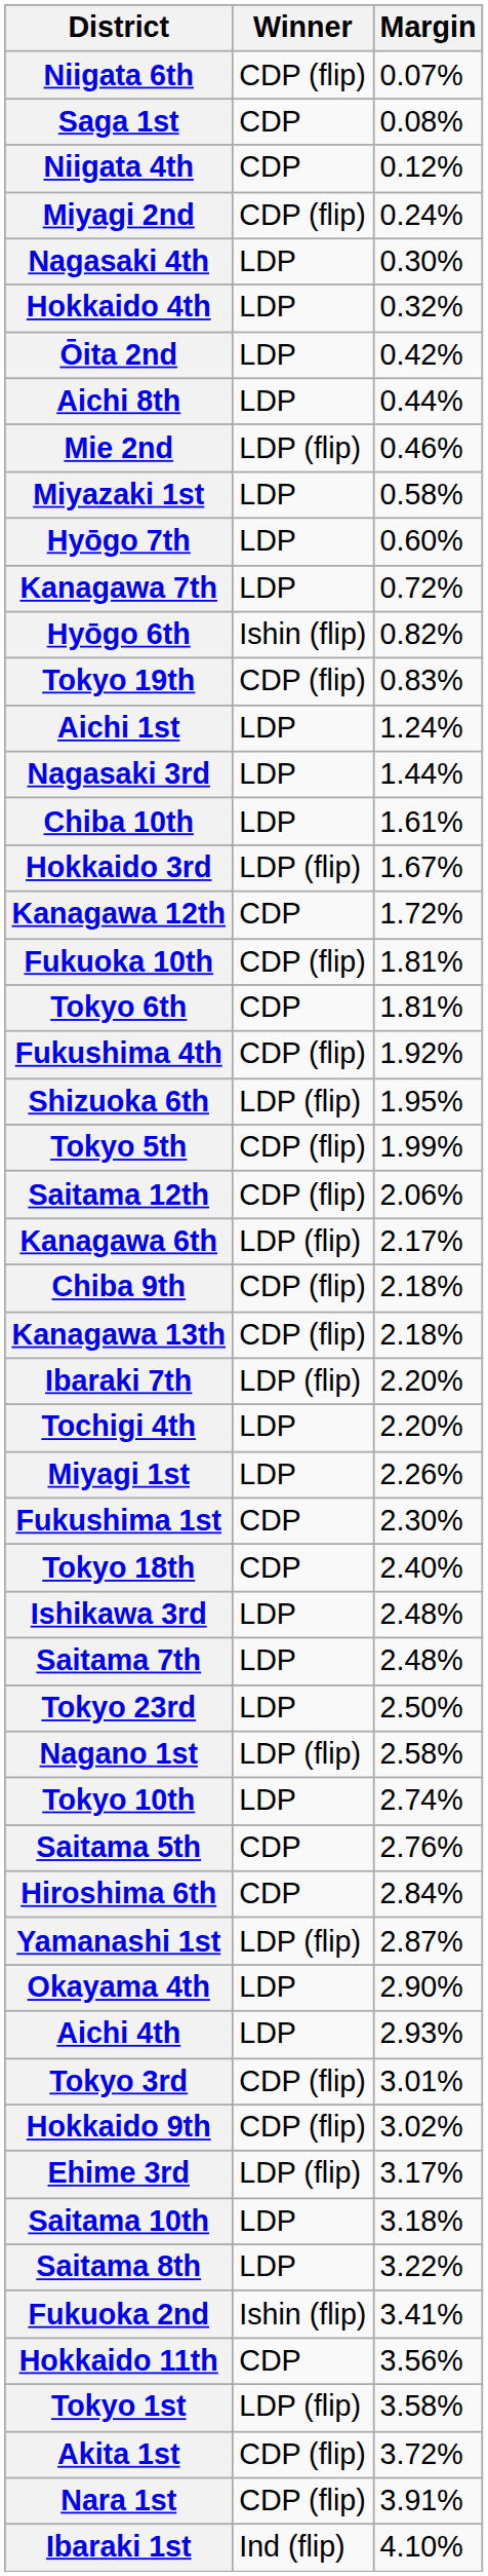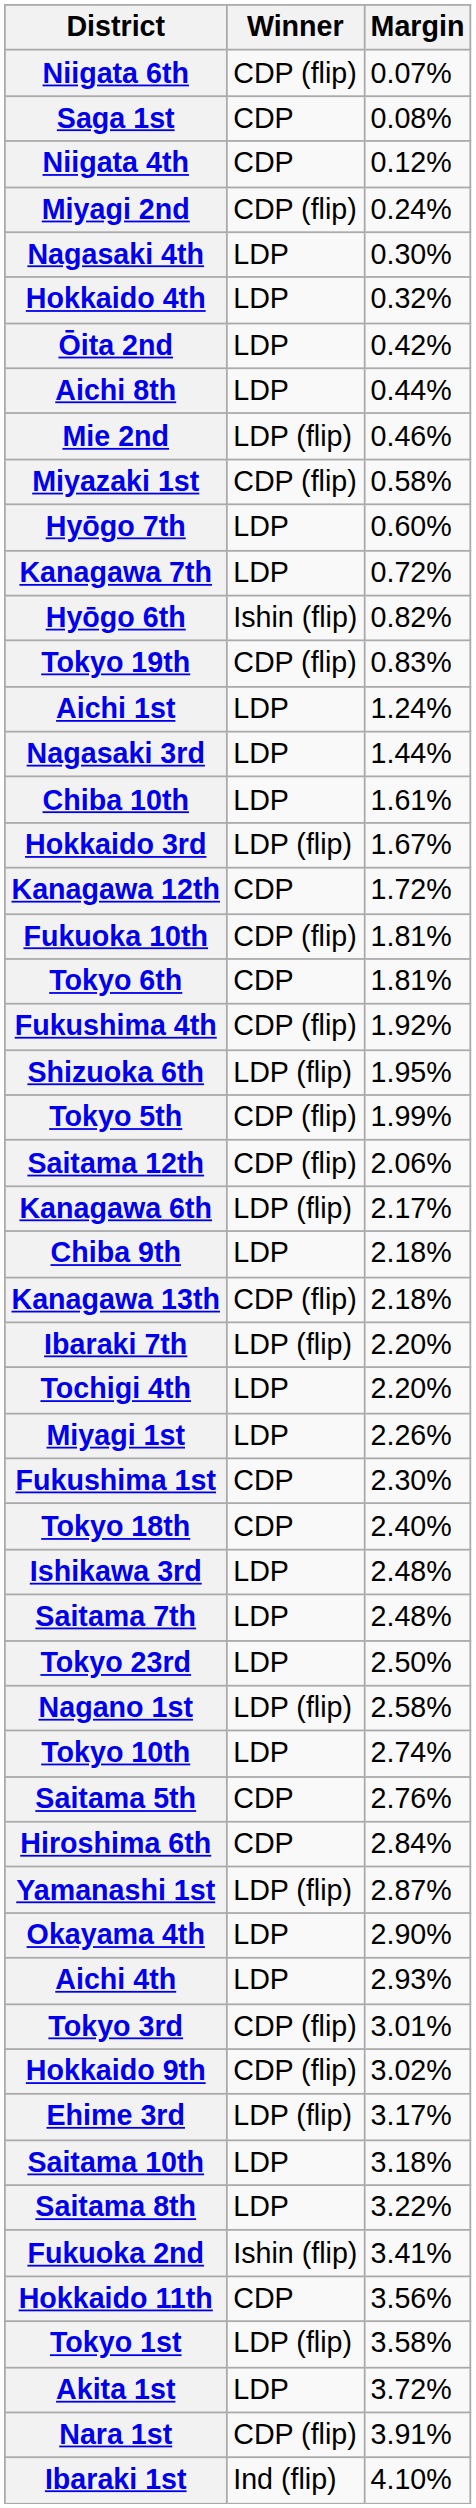 <table class="wikitable sortable">
 <tr>
 <th>District</th>
 <th>Winner</th>
 <th>Margin</th>
 </tr>
 <tr>
 <th><a href='#'>Niigata 6th</a></th>
 <td>CDP (flip)</td>
 <td>0.07%</td>
 </tr>
 <tr>
 <th><a href='#'>Saga 1st</a></th>
 <td>CDP</td>
 <td>0.08%</td>
 </tr>
 <tr>
 <th><a href='#'>Niigata 4th</a></th>
 <td>CDP</td>
 <td>0.12%</td>
 </tr>
 <tr>
 <th><a href='#'>Miyagi 2nd</a></th>
 <td>CDP (flip)</td>
 <td>0.24%</td>
 </tr>
 <tr>
 <th><a href='#'>Nagasaki 4th</a></th>
 <td>LDP</td>
 <td>0.30%</td>
 </tr>
 <tr>
 <th><a href='#'>Hokkaido 4th</a></th>
 <td>LDP</td>
 <td>0.32%</td>
 </tr>
 <tr>
 <th><a href='#'>Ōita 2nd</a></th>
 <td>LDP</td>
 <td>0.42%</td>
 </tr>
 <tr>
 <th><a href='#'>Aichi 8th</a></th>
 <td>LDP</td>
 <td>0.44%</td>
 </tr>
 <tr>
 <th><a href='#'>Mie 2nd</a></th>
 <td>LDP (flip)</td>
 <td>0.46%</td>
 </tr>
 <tr>
 <th><a href='#'>Miyazaki 1st</a></th>
-<td>LDP</td>
+<td>CDP (flip)</td>
 <td>0.58%</td>
 </tr>
 <tr>
 <th><a href='#'>Hyōgo 7th</a></th>
 <td>LDP</td>
 <td>0.60%</td>
 </tr>
 <tr>
 <th><a href='#'>Kanagawa 7th</a></th>
 <td>LDP</td>
 <td>0.72%</td>
 </tr>
 <tr>
 <th><a href='#'>Hyōgo 6th</a></th>
 <td>Ishin (flip)</td>
 <td>0.82%</td>
 </tr>
 <tr>
 <th><a href='#'>Tokyo 19th</a></th>
 <td>CDP (flip)</td>
 <td>0.83%</td>
 </tr>
 <tr>
 <th><a href='#'>Aichi 1st</a></th>
 <td>LDP</td>
 <td>1.24%</td>
 </tr>
 <tr>
 <th><a href='#'>Nagasaki 3rd</a></th>
 <td>LDP</td>
 <td>1.44%</td>
 </tr>
 <tr>
 <th><a href='#'>Chiba 10th</a></th>
 <td>LDP</td>
 <td>1.61%</td>
 </tr>
 <tr>
 <th><a href='#'>Hokkaido 3rd</a></th>
 <td>LDP (flip)</td>
 <td>1.67%</td>
 </tr>
 <tr>
 <th><a href='#'>Kanagawa 12th</a></th>
 <td>CDP</td>
 <td>1.72%</td>
 </tr>
 <tr>
 <th><a href='#'>Fukuoka 10th</a></th>
 <td>CDP (flip)</td>
 <td>1.81%</td>
 </tr>
 <tr>
 <th><a href='#'>Tokyo 6th</a></th>
 <td>CDP</td>
 <td>1.81%</td>
 </tr>
 <tr>
 <th><a href='#'>Fukushima 4th</a></th>
 <td>CDP (flip)</td>
 <td>1.92%</td>
 </tr>
 <tr>
 <th><a href='#'>Shizuoka 6th</a></th>
 <td>LDP (flip)</td>
 <td>1.95%</td>
 </tr>
 <tr>
 <th><a href='#'>Tokyo 5th</a></th>
 <td>CDP (flip)</td>
 <td>1.99%</td>
 </tr>
 <tr>
 <th><a href='#'>Saitama 12th</a></th>
 <td>CDP (flip)</td>
 <td>2.06%</td>
 </tr>
 <tr>
 <th><a href='#'>Kanagawa 6th</a></th>
 <td>LDP (flip)</td>
 <td>2.17%</td>
 </tr>
 <tr>
 <th><a href='#'>Chiba 9th</a></th>
-<td>CDP (flip)</td>
+<td>LDP</td>
 <td>2.18%</td>
 </tr>
 <tr>
 <th><a href='#'>Kanagawa 13th</a></th>
 <td>CDP (flip)</td>
 <td>2.18%</td>
 </tr>
 <tr>
 <th><a href='#'>Ibaraki 7th</a></th>
 <td>LDP (flip)</td>
 <td>2.20%</td>
 </tr>
 <tr>
 <th><a href='#'>Tochigi 4th</a></th>
 <td>LDP</td>
 <td>2.20%</td>
 </tr>
 <tr>
 <th><a href='#'>Miyagi 1st</a></th>
 <td>LDP</td>
 <td>2.26%</td>
 </tr>
 <tr>
 <th><a href='#'>Fukushima 1st</a></th>
 <td>CDP</td>
 <td>2.30%</td>
 </tr>
 <tr>
 <th><a href='#'>Tokyo 18th</a></th>
 <td>CDP</td>
 <td>2.40%</td>
 </tr>
 <tr>
 <th><a href='#'>Ishikawa 3rd</a></th>
 <td>LDP</td>
 <td>2.48%</td>
 </tr>
 <tr>
 <th><a href='#'>Saitama 7th</a></th>
 <td>LDP</td>
 <td>2.48%</td>
 </tr>
 <tr>
 <th><a href='#'>Tokyo 23rd</a></th>
 <td>LDP</td>
 <td>2.50%</td>
 </tr>
 <tr>
 <th><a href='#'>Nagano 1st</a></th>
 <td>LDP (flip)</td>
 <td>2.58%</td>
 </tr>
 <tr>
 <th><a href='#'>Tokyo 10th</a></th>
 <td>LDP</td>
 <td>2.74%</td>
 </tr>
 <tr>
 <th><a href='#'>Saitama 5th</a></th>
 <td>CDP</td>
 <td>2.76%</td>
 </tr>
 <tr>
 <th><a href='#'>Hiroshima 6th</a></th>
 <td>CDP</td>
 <td>2.84%</td>
 </tr>
 <tr>
 <th><a href='#'>Yamanashi 1st</a></th>
 <td>LDP (flip)</td>
 <td>2.87%</td>
 </tr>
 <tr>
 <th><a href='#'>Okayama 4th</a></th>
 <td>LDP</td>
 <td>2.90%</td>
 </tr>
 <tr>
 <th><a href='#'>Aichi 4th</a></th>
 <td>LDP</td>
 <td>2.93%</td>
 </tr>
 <tr>
 <th><a href='#'>Tokyo 3rd</a></th>
 <td>CDP (flip)</td>
 <td>3.01%</td>
 </tr>
 <tr>
 <th><a href='#'>Hokkaido 9th</a></th>
 <td>CDP (flip)</td>
 <td>3.02%</td>
 </tr>
 <tr>
 <th><a href='#'>Ehime 3rd</a></th>
 <td>LDP (flip)</td>
 <td>3.17%</td>
 </tr>
 <tr>
 <th><a href='#'>Saitama 10th</a></th>
 <td>LDP</td>
 <td>3.18%</td>
 </tr>
 <tr>
 <th><a href='#'>Saitama 8th</a></th>
 <td>LDP</td>
 <td>3.22%</td>
 </tr>
 <tr>
 <th><a href='#'>Fukuoka 2nd</a></th>
 <td>Ishin (flip)</td>
 <td>3.41%</td>
 </tr>
 <tr>
 <th><a href='#'>Hokkaido 11th</a></th>
 <td>CDP</td>
 <td>3.56%</td>
 </tr>
 <tr>
 <th><a href='#'>Tokyo 1st</a></th>
 <td>LDP (flip)</td>
 <td>3.58%</td>
 </tr>
 <tr>
 <th><a href='#'>Akita 1st</a></th>
-<td>CDP (flip)</td>
+<td>LDP</td>
 <td>3.72%</td>
 </tr>
 <tr>
 <th><a href='#'>Nara 1st</a></th>
 <td>CDP (flip)</td>
 <td>3.91%</td>
 </tr>
 <tr>
 <th><a href='#'>Ibaraki 1st</a></th>
 <td>Ind (flip)</td>
 <td>4.10%</td>
 </tr>
 </table>
